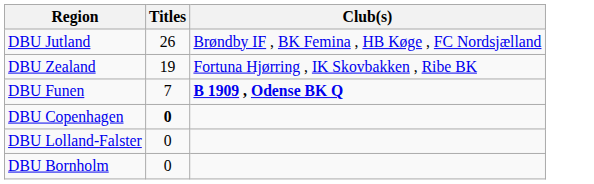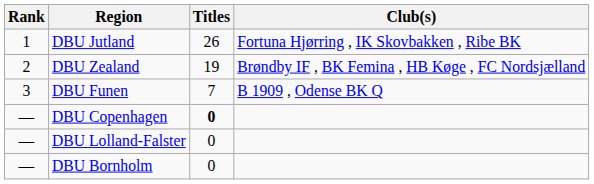 <table class="wikitable sortable">
 <tr>
+<th>Rank</th>
 <th>Region</th>
 <th>Titles</th>
 <th>Club(s)</th>
 </tr>
 <tr>
+<td align="center">1</td>
 <td><a href='#'>DBU Jutland</a></td>
 <td align="center">26</td>
+<td><a href='#'>Fortuna Hjørring</a> , <a href='#'>IK Skovbakken</a> , <a href='#'>Ribe BK</a> </td>
+</tr>
+<tr>
+<td align="center">2</td>
+<td><a href='#'>DBU Zealand</a></td>
+<td align="center">19</td>
 <td><a href='#'>Brøndby IF</a> , <a href='#'>BK Femina</a> , <a href='#'>HB Køge</a> , <a href='#'>FC Nordsjælland</a> </td>
 </tr>
 <tr>
-<td><a href='#'>DBU Zealand</a></td>
-<td align="center">19</td>
-<td><a href='#'>Fortuna Hjørring</a> , <a href='#'>IK Skovbakken</a> , <a href='#'>Ribe BK</a> </td>
+<td align="center">3</td>
+<td><a href='#'>DBU Funen</a></td>
+<td align="center">7</td>
+<td><a href='#'>B 1909</a> , <a href='#'>Odense BK Q</a> </td>
 </tr>
 <tr>
-<td><a href='#'>DBU Funen</a></td>
-<td align="center">7</td>
-<td><strong><a href='#'>B 1909</a> , <a href='#'>Odense BK Q</a> </strong></td>
-</tr>
-<tr>
+<td align="center">—</td>
 <td><a href='#'>DBU Copenhagen</a></td>
 <td align="center"><strong>0</strong></td>
 <td></td>
 </tr>
 <tr>
+<td align="center">—</td>
 <td><a href='#'>DBU Lolland-Falster</a></td>
 <td align="center">0</td>
 <td></td>
 </tr>
 <tr>
+<td align="center">—</td>
 <td><a href='#'>DBU Bornholm</a></td>
 <td align="center">0</td>
 <td></td>
 </tr>
 </table>
